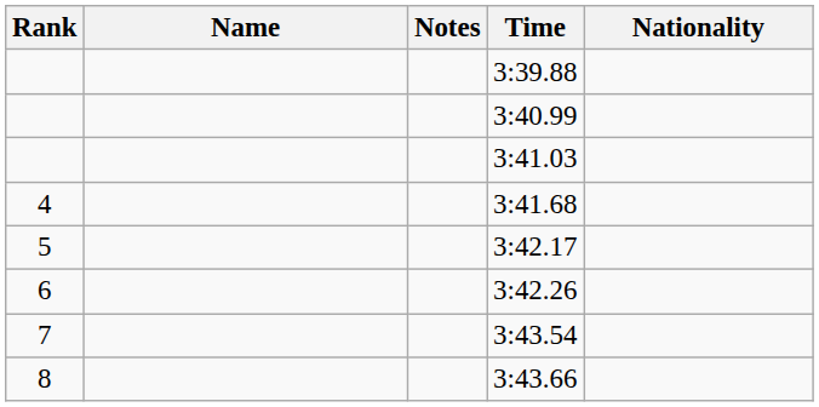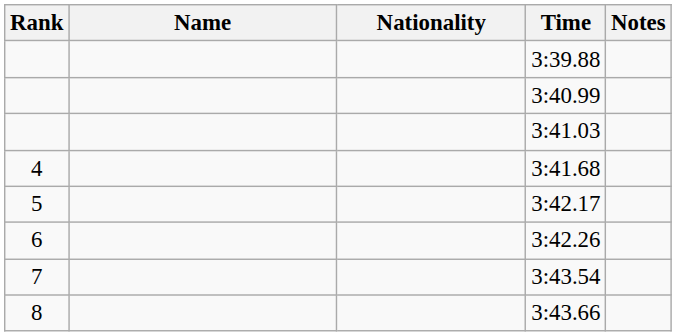 <table class="wikitable sortable" style="text-align:center">
 <tr>
 <th>Rank</th>
 <th style="width:180px">Name</th>
+<th style="width:125px">Nationality</th>
+<th>Time</th>
 <th>Notes</th>
-<th>Time</th>
-<th style="width:125px">Nationality</th>
 </tr>
 <tr>
 <td></td>
 <td style="text-align:left;"></td>
+<td style="text-align:left;"></td>
+<td>3:39.88</td>
 <td></td>
-<td>3:39.88</td>
-<td style="text-align:left;"></td>
 </tr>
 <tr>
 <td></td>
 <td style="text-align:left;"></td>
+<td style="text-align:left;"></td>
+<td>3:40.99</td>
 <td></td>
-<td>3:40.99</td>
-<td style="text-align:left;"></td>
 </tr>
 <tr>
 <td></td>
 <td style="text-align:left;"></td>
+<td style="text-align:left;"></td>
+<td>3:41.03</td>
 <td></td>
-<td>3:41.03</td>
-<td style="text-align:left;"></td>
 </tr>
 <tr>
 <td>4</td>
 <td style="text-align:left;"></td>
+<td style="text-align:left;"></td>
+<td>3:41.68</td>
 <td></td>
-<td>3:41.68</td>
-<td style="text-align:left;"></td>
 </tr>
 <tr>
 <td>5</td>
 <td style="text-align:left;"></td>
+<td style="text-align:left;"></td>
+<td>3:42.17</td>
 <td></td>
-<td>3:42.17</td>
-<td style="text-align:left;"></td>
 </tr>
 <tr>
 <td>6</td>
 <td style="text-align:left;"></td>
+<td style="text-align:left;"></td>
+<td>3:42.26</td>
 <td></td>
-<td>3:42.26</td>
-<td style="text-align:left;"></td>
 </tr>
 <tr>
 <td>7</td>
 <td style="text-align:left;"></td>
+<td style="text-align:left;"></td>
+<td>3:43.54</td>
 <td></td>
-<td>3:43.54</td>
-<td style="text-align:left;"></td>
 </tr>
 <tr>
 <td>8</td>
 <td style="text-align:left;"></td>
+<td style="text-align:left;"></td>
+<td>3:43.66</td>
 <td></td>
-<td>3:43.66</td>
-<td style="text-align:left;"></td>
 </tr>
 </table>
